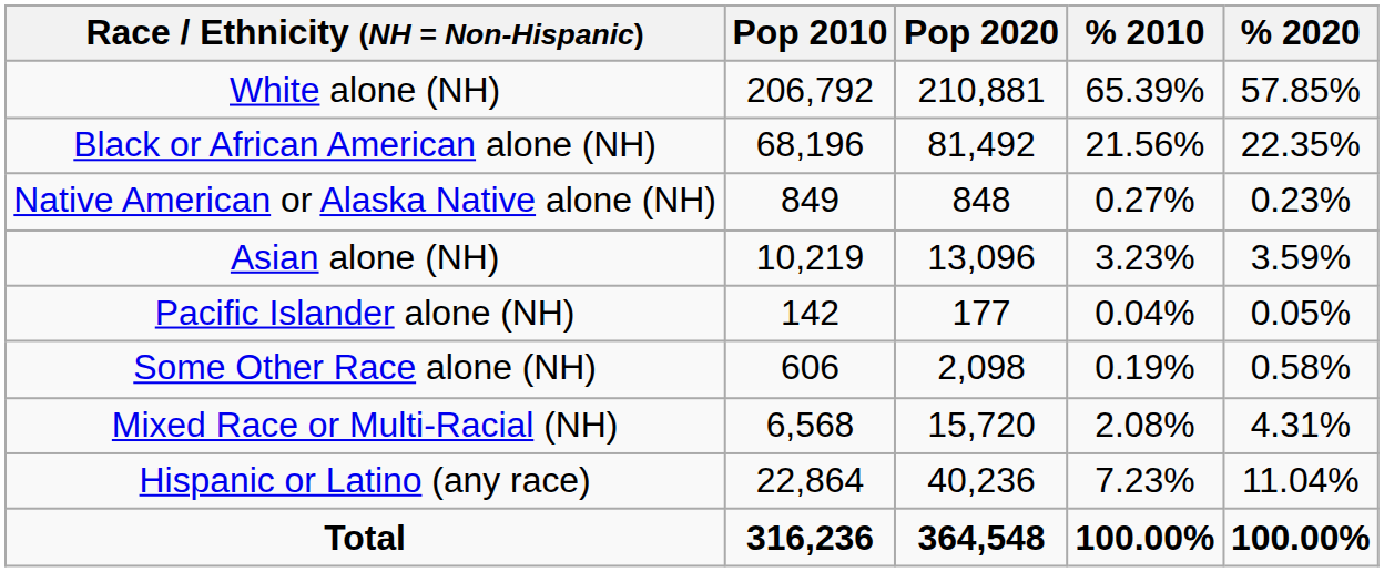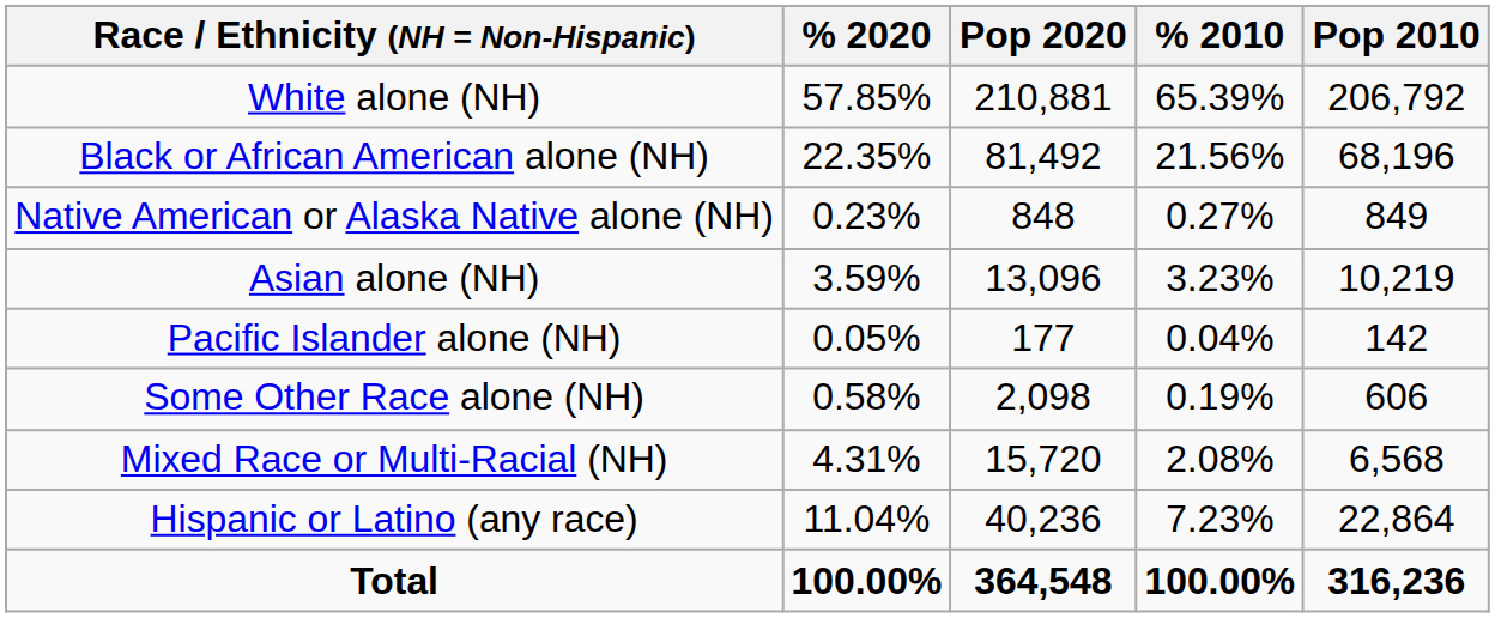 <table class="wikitable" style="text-align:center;">
 <tr>
 <th>Race / Ethnicity <small>(<em>NH = Non-Hispanic</em>)</small></th>
-<th>Pop 2010</th>
+<th>% 2020</th>
 <th>Pop 2020</th>
 <th>% 2010</th>
-<th>% 2020</th>
+<th>Pop 2010</th>
 </tr>
 <tr>
 <td><a href='#'>White</a> alone (NH)</td>
-<td>206,792</td>
+<td>57.85%</td>
 <td>210,881</td>
 <td>65.39%</td>
-<td>57.85%</td>
+<td>206,792</td>
 </tr>
 <tr>
 <td><a href='#'>Black or African American</a> alone (NH)</td>
-<td>68,196</td>
+<td>22.35%</td>
 <td>81,492</td>
 <td>21.56%</td>
-<td>22.35%</td>
+<td>68,196</td>
 </tr>
 <tr>
 <td><a href='#'>Native American</a> or <a href='#'>Alaska Native</a> alone (NH)</td>
-<td>849</td>
+<td>0.23%</td>
 <td>848</td>
 <td>0.27%</td>
-<td>0.23%</td>
+<td>849</td>
 </tr>
 <tr>
 <td><a href='#'>Asian</a> alone (NH)</td>
-<td>10,219</td>
+<td>3.59%</td>
 <td>13,096</td>
 <td>3.23%</td>
-<td>3.59%</td>
+<td>10,219</td>
 </tr>
 <tr>
 <td><a href='#'>Pacific Islander</a> alone (NH)</td>
-<td>142</td>
+<td>0.05%</td>
 <td>177</td>
 <td>0.04%</td>
-<td>0.05%</td>
+<td>142</td>
 </tr>
 <tr>
 <td><a href='#'>Some Other Race</a> alone (NH)</td>
-<td>606</td>
+<td>0.58%</td>
 <td>2,098</td>
 <td>0.19%</td>
-<td>0.58%</td>
+<td>606</td>
 </tr>
 <tr>
 <td><a href='#'>Mixed Race or Multi-Racial</a> (NH)</td>
-<td>6,568</td>
+<td>4.31%</td>
 <td>15,720</td>
 <td>2.08%</td>
-<td>4.31%</td>
+<td>6,568</td>
 </tr>
 <tr>
 <td><a href='#'>Hispanic or Latino</a> (any race)</td>
-<td>22,864</td>
+<td>11.04%</td>
 <td>40,236</td>
 <td>7.23%</td>
-<td>11.04%</td>
+<td>22,864</td>
 </tr>
 <tr>
 <td><strong>Total</strong></td>
-<td><strong>316,236</strong></td>
+<td><strong>100.00%</strong></td>
 <td><strong>364,548</strong></td>
 <td><strong>100.00%</strong></td>
-<td><strong>100.00%</strong></td>
+<td><strong>316,236</strong></td>
 </tr>
 </table>
